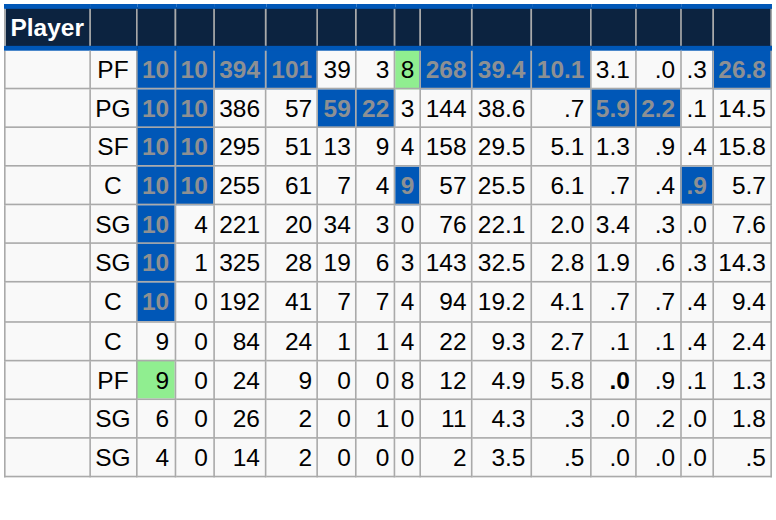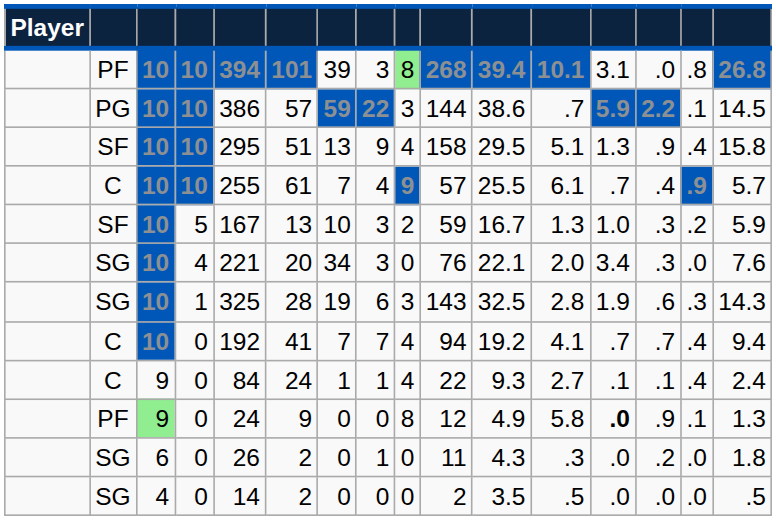 <table class="wikitable sortable" style="font-size: 95%; text-align:right;">
 <tr>
 <th style="background:#0C2340; color:#FFFFFF; border-top:#0057B7 3px solid; border-bottom:#0057B7 3px solid;">Player</th>
 <th style="background:#0C2340; color:#FFFFFF; border-top:#0057B7 3px solid; border-bottom:#0057B7 3px solid;"></th>
 <th style="background:#0C2340; color:#FFFFFF; border-top:#0057B7 3px solid; border-bottom:#0057B7 3px solid;"></th>
 <th style="background:#0C2340; color:#FFFFFF; border-top:#0057B7 3px solid; border-bottom:#0057B7 3px solid;"></th>
 <th style="background:#0C2340; color:#FFFFFF; border-top:#0057B7 3px solid; border-bottom:#0057B7 3px solid;"></th>
 <th style="background:#0C2340; color:#FFFFFF; border-top:#0057B7 3px solid; border-bottom:#0057B7 3px solid;"></th>
 <th style="background:#0C2340; color:#FFFFFF; border-top:#0057B7 3px solid; border-bottom:#0057B7 3px solid;"></th>
 <th style="background:#0C2340; color:#FFFFFF; border-top:#0057B7 3px solid; border-bottom:#0057B7 3px solid;"></th>
 <th style="background:#0C2340; color:#FFFFFF; border-top:#0057B7 3px solid; border-bottom:#0057B7 3px solid;"></th>
 <th style="background:#0C2340; color:#FFFFFF; border-top:#0057B7 3px solid; border-bottom:#0057B7 3px solid;"></th>
 <th style="background:#0C2340; color:#FFFFFF; border-top:#0057B7 3px solid; border-bottom:#0057B7 3px solid;"></th>
 <th style="background:#0C2340; color:#FFFFFF; border-top:#0057B7 3px solid; border-bottom:#0057B7 3px solid;"></th>
 <th style="background:#0C2340; color:#FFFFFF; border-top:#0057B7 3px solid; border-bottom:#0057B7 3px solid;"></th>
 <th style="background:#0C2340; color:#FFFFFF; border-top:#0057B7 3px solid; border-bottom:#0057B7 3px solid;"></th>
 <th style="background:#0C2340; color:#FFFFFF; border-top:#0057B7 3px solid; border-bottom:#0057B7 3px solid;"></th>
 <th style="background:#0C2340; color:#FFFFFF; border-top:#0057B7 3px solid; border-bottom:#0057B7 3px solid;"></th>
 </tr>
 <tr>
 <td style="text-align:left;"></td>
 <td style="text-align:center;">PF</td>
 <td style="background:#0057B7; color:#8D9093;"><strong>10</strong></td>
 <td style="background:#0057B7; color:#8D9093;"><strong>10</strong></td>
 <td style="background:#0057B7; color:#8D9093;"><strong>394</strong></td>
 <td style="background:#0057B7; color:#8D9093;"><strong>101</strong></td>
 <td>39</td>
 <td>3</td>
 <td style="background: lightgreen;">8</td>
 <td style="background:#0057B7; color:#8D9093;"><strong>268</strong></td>
 <td style="background:#0057B7; color:#8D9093;"><strong>39.4</strong></td>
 <td style="background:#0057B7; color:#8D9093;"><strong>10.1</strong></td>
 <td>3.1</td>
 <td>.0</td>
-<td>.3</td>
+<td>.8</td>
 <td style="background:#0057B7; color:#8D9093;"><strong>26.8</strong></td>
 </tr>
 <tr>
 <td style="text-align:left;"></td>
 <td style="text-align:center;">PG</td>
 <td style="background:#0057B7; color:#8D9093;"><strong>10</strong></td>
 <td style="background:#0057B7; color:#8D9093;"><strong>10</strong></td>
 <td>386</td>
 <td>57</td>
 <td style="background:#0057B7; color:#8D9093;"><strong>59</strong></td>
 <td style="background:#0057B7; color:#8D9093;"><strong>22</strong></td>
 <td>3</td>
 <td>144</td>
 <td>38.6</td>
 <td>.7</td>
 <td style="background:#0057B7; color:#8D9093;"><strong>5.9</strong></td>
 <td style="background:#0057B7; color:#8D9093;"><strong>2.2</strong></td>
 <td>.1</td>
 <td>14.5</td>
 </tr>
 <tr>
 <td style="text-align:left;"></td>
 <td style="text-align:center;">SF</td>
 <td style="background:#0057B7; color:#8D9093;"><strong>10</strong></td>
 <td style="background:#0057B7; color:#8D9093;"><strong>10</strong></td>
 <td>295</td>
 <td>51</td>
 <td>13</td>
 <td>9</td>
 <td>4</td>
 <td>158</td>
 <td>29.5</td>
 <td>5.1</td>
 <td>1.3</td>
 <td>.9</td>
 <td>.4</td>
 <td>15.8</td>
 </tr>
 <tr>
 <td style="text-align:left;"></td>
 <td style="text-align:center;">C</td>
 <td style="background:#0057B7; color:#8D9093;"><strong>10</strong></td>
 <td style="background:#0057B7; color:#8D9093;"><strong>10</strong></td>
 <td>255</td>
 <td>61</td>
 <td>7</td>
 <td>4</td>
 <td style="background:#0057B7; color:#8D9093;"><strong>9</strong></td>
 <td>57</td>
 <td>25.5</td>
 <td>6.1</td>
 <td>.7</td>
 <td>.4</td>
 <td style="background:#0057B7; color:#8D9093;"><strong>.9</strong></td>
 <td>5.7</td>
+</tr>
+<tr>
+<td style="text-align:left;"></td>
+<td style="text-align:center;">SF</td>
+<td style="background:#0057B7; color:#8D9093;"><strong>10</strong></td>
+<td>5</td>
+<td>167</td>
+<td>13</td>
+<td>10</td>
+<td>3</td>
+<td>2</td>
+<td>59</td>
+<td>16.7</td>
+<td>1.3</td>
+<td>1.0</td>
+<td>.3</td>
+<td>.2</td>
+<td>5.9</td>
 </tr>
 <tr>
 <td style="text-align:left;"></td>
 <td style="text-align:center;">SG</td>
 <td style="background:#0057B7; color:#8D9093;"><strong>10</strong></td>
 <td>4</td>
 <td>221</td>
 <td>20</td>
 <td>34</td>
 <td>3</td>
 <td>0</td>
 <td>76</td>
 <td>22.1</td>
 <td>2.0</td>
 <td>3.4</td>
 <td>.3</td>
 <td>.0</td>
 <td>7.6</td>
 </tr>
 <tr>
 <td style="text-align:left;"></td>
 <td style="text-align:center;">SG</td>
 <td style="background:#0057B7; color:#8D9093;"><strong>10</strong></td>
 <td>1</td>
 <td>325</td>
 <td>28</td>
 <td>19</td>
 <td>6</td>
 <td>3</td>
 <td>143</td>
 <td>32.5</td>
 <td>2.8</td>
 <td>1.9</td>
 <td>.6</td>
 <td>.3</td>
 <td>14.3</td>
 </tr>
 <tr>
 <td style="text-align:left;"></td>
 <td style="text-align:center;">C</td>
 <td style="background:#0057B7; color:#8D9093;"><strong>10</strong></td>
 <td>0</td>
 <td>192</td>
 <td>41</td>
 <td>7</td>
 <td>7</td>
 <td>4</td>
 <td>94</td>
 <td>19.2</td>
 <td>4.1</td>
 <td>.7</td>
 <td>.7</td>
 <td>.4</td>
 <td>9.4</td>
 </tr>
 <tr>
 <td style="text-align:left;"></td>
 <td style="text-align:center;">C</td>
 <td>9</td>
 <td>0</td>
 <td>84</td>
 <td>24</td>
 <td>1</td>
 <td>1</td>
 <td>4</td>
 <td>22</td>
 <td>9.3</td>
 <td>2.7</td>
 <td>.1</td>
 <td>.1</td>
 <td>.4</td>
 <td>2.4</td>
 </tr>
 <tr>
 <td style="text-align:left;"></td>
 <td style="text-align:center;">PF</td>
 <td style="background: lightgreen;">9</td>
 <td>0</td>
 <td>24</td>
 <td>9</td>
 <td>0</td>
 <td>0</td>
 <td>8</td>
 <td>12</td>
 <td>4.9</td>
 <td>5.8</td>
 <td><strong>.0</strong></td>
 <td>.9</td>
 <td>.1</td>
 <td>1.3</td>
 </tr>
 <tr>
 <td style="text-align:left;"></td>
 <td style="text-align:center;">SG</td>
 <td>6</td>
 <td>0</td>
 <td>26</td>
 <td>2</td>
 <td>0</td>
 <td>1</td>
 <td>0</td>
 <td>11</td>
 <td>4.3</td>
 <td>.3</td>
 <td>.0</td>
 <td>.2</td>
 <td>.0</td>
 <td>1.8</td>
 </tr>
 <tr>
 <td style="text-align:left;"></td>
 <td style="text-align:center;">SG</td>
 <td>4</td>
 <td>0</td>
 <td>14</td>
 <td>2</td>
 <td>0</td>
 <td>0</td>
 <td>0</td>
 <td>2</td>
 <td>3.5</td>
 <td>.5</td>
 <td>.0</td>
 <td>.0</td>
 <td>.0</td>
 <td>.5</td>
 </tr>
 </table>
